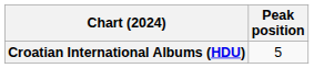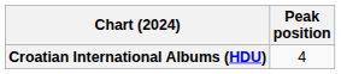 <table class="wikitable sortable plainrowheaders" style="text-align:center">
 <tr>
 <th scope="col">Chart (2024)</th>
 <th scope="col">Peak<br>position</th>
 </tr>
 <tr>
 <th scope="row">Croatian International Albums (<a href='#'>HDU</a>)</th>
-<td>5</td>
+<td>4</td>
 </tr>
 </table>
